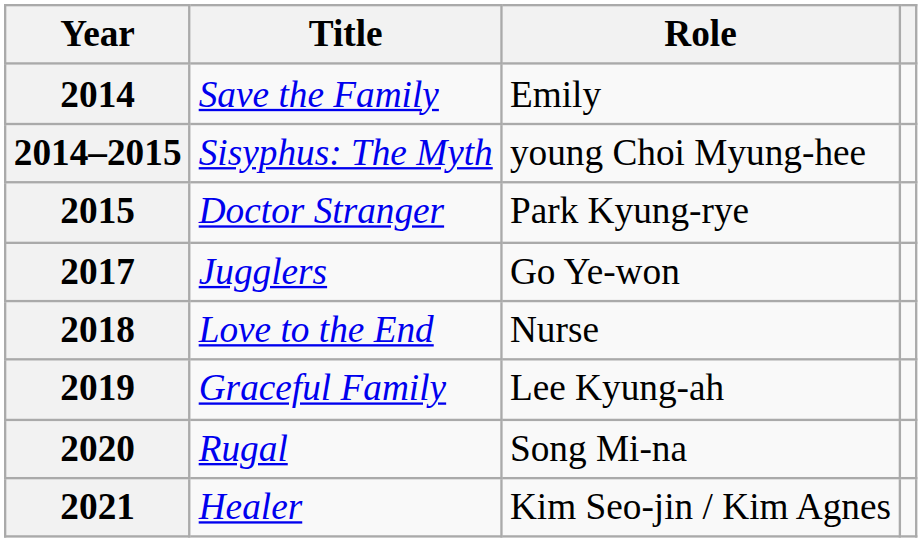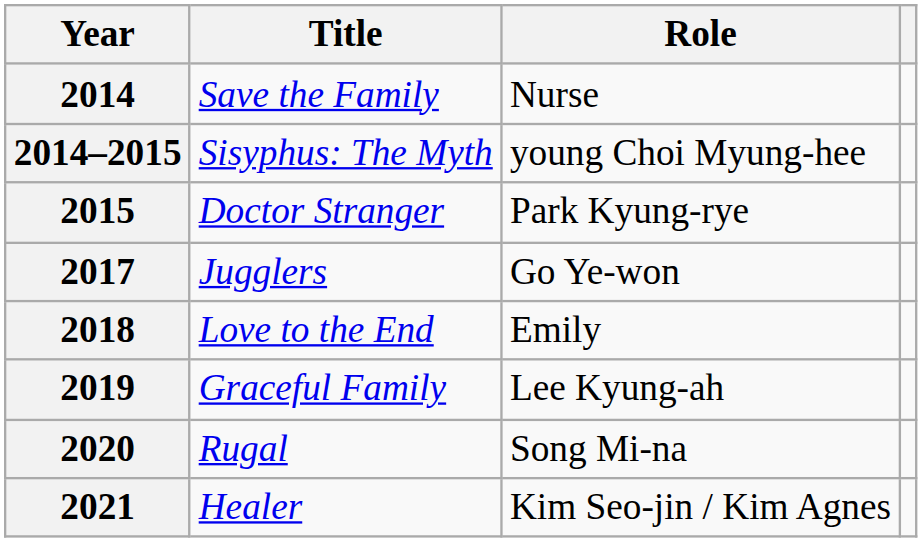 <table class="wikitable plainrowheaders sortable">
 <tr>
 <th scope="col">Year</th>
 <th scope="col">Title</th>
 <th scope="col">Role</th>
 <th scope="col" class="unsortable"></th>
 </tr>
 <tr>
 <th scope="row">2014</th>
 <td><em><a href='#'>Save the Family</a></em></td>
-<td>Emily</td>
+<td>Nurse</td>
 <td style="text-align:center"></td>
 </tr>
 <tr>
 <th scope="row">2014–2015</th>
 <td><em><a href='#'>Sisyphus: The Myth</a></em></td>
 <td>young Choi Myung-hee</td>
 <td style="text-align:center"></td>
 </tr>
 <tr>
 <th scope="row">2015</th>
 <td><em><a href='#'>Doctor Stranger</a></em></td>
 <td>Park Kyung-rye</td>
 <td style="text-align:center"></td>
 </tr>
 <tr>
 <th scope="row">2017</th>
 <td><em><a href='#'>Jugglers</a></em></td>
 <td>Go Ye-won</td>
 <td style="text-align:center"></td>
 </tr>
 <tr>
 <th scope="row">2018</th>
 <td><em><a href='#'>Love to the End</a></em></td>
-<td>Nurse</td>
+<td>Emily</td>
 <td style="text-align:center"></td>
 </tr>
 <tr>
 <th scope="row">2019</th>
 <td><em><a href='#'>Graceful Family</a></em></td>
 <td>Lee Kyung-ah</td>
 <td style="text-align:center"></td>
 </tr>
 <tr>
 <th scope="row">2020</th>
 <td><em><a href='#'>Rugal</a></em></td>
 <td>Song Mi-na</td>
 <td style="text-align:center"></td>
 </tr>
 <tr>
 <th scope="row">2021</th>
 <td><em><a href='#'>Healer</a></em></td>
 <td>Kim Seo-jin / Kim Agnes</td>
 <td style="text-align:center"></td>
 </tr>
 </table>
